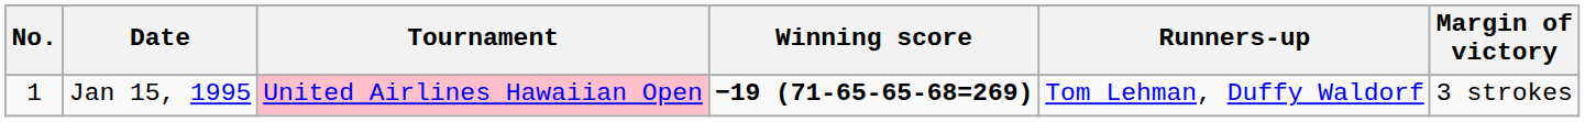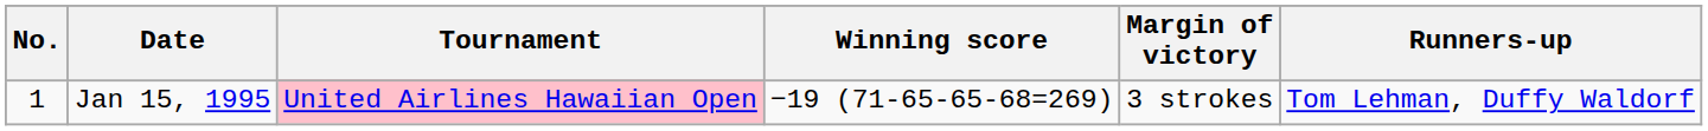 <table class="wikitable" style="font-size:95%;">
 <tr>
 <th>No.</th>
 <th>Date</th>
 <th>Tournament</th>
 <th>Winning score</th>
+<th>Margin of<br>victory</th>
 <th>Runners-up</th>
-<th>Margin of<br>victory</th>
 </tr>
 <tr>
 <td align=center>1</td>
 <td align=right>Jan 15, <a href='#'>1995</a></td>
 <td style="background: pink;"><a href='#'>United Airlines Hawaiian Open</a></td>
-<td><strong>−19 (71-65-65-68=269)</strong></td>
+<td>−19 (71-65-65-68=269)</td>
+<td>3 strokes</td>
 <td> <a href='#'>Tom Lehman</a>,  <a href='#'>Duffy Waldorf</a></td>
-<td>3 strokes</td>
 </tr>
 </table>
